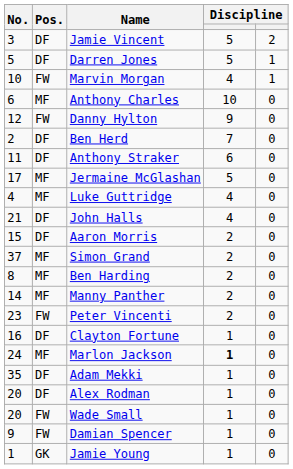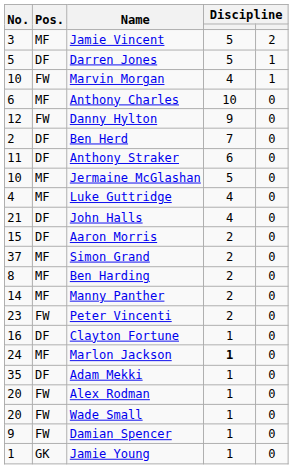 <table class="wikitable" style="text-align:center">
 <tr>
 <th rowspan="2" valign="bottom">No.</th>
 <th rowspan="2" valign="bottom">Pos.</th>
 <th rowspan="2" valign="bottom">Name</th>
 <th colspan="2" width="85">Discipline</th>
 </tr>
 <tr>
 <th></th>
 <th></th>
 </tr>
 <tr>
 <td align=left>3</td>
-<td align=left>DF</td>
+<td align=left>MF</td>
 <td align=left> <a href='#'>Jamie Vincent</a></td>
 <td>5</td>
 <td>2</td>
 </tr>
 <tr>
 <td align=left>5</td>
 <td align=left>DF</td>
 <td align=left> <a href='#'>Darren Jones</a></td>
 <td>5</td>
 <td>1</td>
 </tr>
 <tr>
 <td align=left>10</td>
 <td align=left>FW</td>
 <td align=left> <a href='#'>Marvin Morgan</a></td>
 <td>4</td>
 <td>1</td>
 </tr>
 <tr>
 <td align=left>6</td>
 <td align=left>MF</td>
 <td align=left> <a href='#'>Anthony Charles</a></td>
 <td>10</td>
 <td>0</td>
 </tr>
 <tr>
 <td align=left>12</td>
 <td align=left>FW</td>
 <td align=left> <a href='#'>Danny Hylton</a></td>
 <td>9</td>
 <td>0</td>
 </tr>
 <tr>
 <td align=left>2</td>
 <td align=left>DF</td>
 <td align=left> <a href='#'>Ben Herd</a></td>
 <td>7</td>
 <td>0</td>
 </tr>
 <tr>
 <td align=left>11</td>
 <td align=left>DF</td>
 <td align=left> <a href='#'>Anthony Straker</a></td>
 <td>6</td>
 <td>0</td>
 </tr>
 <tr>
-<td align=left>17</td>
+<td align=left>10</td>
 <td align=left>MF</td>
 <td align=left> <a href='#'>Jermaine McGlashan</a></td>
 <td>5</td>
 <td>0</td>
 </tr>
 <tr>
 <td align=left>4</td>
 <td align=left>MF</td>
 <td align=left> <a href='#'>Luke Guttridge</a></td>
 <td>4</td>
 <td>0</td>
 </tr>
 <tr>
 <td align=left>21</td>
 <td align=left>DF</td>
 <td align=left> <a href='#'>John Halls</a></td>
 <td>4</td>
 <td>0</td>
 </tr>
 <tr>
 <td align=left>15</td>
 <td align=left>DF</td>
 <td align=left> <a href='#'>Aaron Morris</a></td>
 <td>2</td>
 <td>0</td>
 </tr>
 <tr>
 <td align=left>37</td>
 <td align=left>MF</td>
 <td align=left> <a href='#'>Simon Grand</a></td>
 <td>2</td>
 <td>0</td>
 </tr>
 <tr>
 <td align=left>8</td>
 <td align=left>MF</td>
 <td align=left> <a href='#'>Ben Harding</a></td>
 <td>2</td>
 <td>0</td>
 </tr>
 <tr>
 <td align=left>14</td>
 <td align=left>MF</td>
 <td align=left> <a href='#'>Manny Panther</a></td>
 <td>2</td>
 <td>0</td>
 </tr>
 <tr>
 <td align=left>23</td>
 <td align=left>FW</td>
 <td align=left> <a href='#'>Peter Vincenti</a></td>
 <td>2</td>
 <td>0</td>
 </tr>
 <tr>
 <td align=left>16</td>
 <td align=left>DF</td>
 <td align=left> <a href='#'>Clayton Fortune</a></td>
 <td>1</td>
 <td>0</td>
 </tr>
 <tr>
 <td align=left>24</td>
 <td align=left>MF</td>
 <td align=left> <a href='#'>Marlon Jackson</a></td>
 <td><strong>1</strong></td>
 <td>0</td>
 </tr>
 <tr>
 <td align=left>35</td>
 <td align=left>DF</td>
 <td align=left> <a href='#'>Adam Mekki</a></td>
 <td>1</td>
 <td>0</td>
 </tr>
 <tr>
 <td align=left>20</td>
-<td align=left>DF</td>
+<td align=left>FW</td>
 <td align=left> <a href='#'>Alex Rodman</a></td>
 <td>1</td>
 <td>0</td>
 </tr>
 <tr>
 <td align=left>20</td>
 <td align=left>FW</td>
 <td align=left> <a href='#'>Wade Small</a></td>
 <td>1</td>
 <td>0</td>
 </tr>
 <tr>
 <td align=left>9</td>
 <td align=left>FW</td>
 <td align=left> <a href='#'>Damian Spencer</a></td>
 <td>1</td>
 <td>0</td>
 </tr>
 <tr>
 <td align=left>1</td>
 <td align=left>GK</td>
 <td align=left> <a href='#'>Jamie Young</a></td>
 <td>1</td>
 <td>0</td>
 </tr>
 </table>
